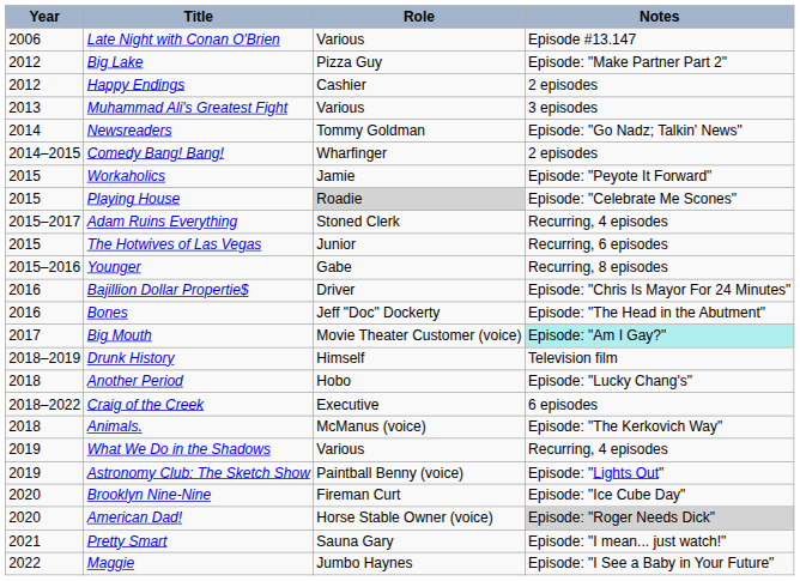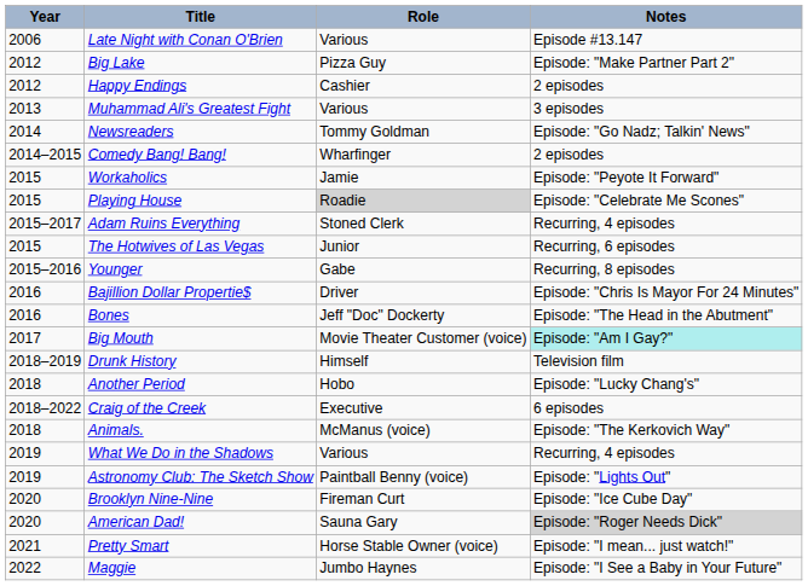 <table class="wikitable">
 <tr>
 <th style="background-color: #A2B5CD;">Year</th>
 <th style="background-color: #A2B5CD;">Title</th>
 <th style="background-color: #A2B5CD;">Role</th>
 <th style="background-color: #A2B5CD;">Notes</th>
 </tr>
 <tr>
 <td>2006</td>
 <td><em><a href='#'>Late Night with Conan O'Brien</a></em></td>
 <td>Various</td>
 <td>Episode #13.147</td>
 </tr>
 <tr>
 <td>2012</td>
 <td><em><a href='#'>Big Lake</a></em></td>
 <td>Pizza Guy</td>
 <td>Episode: "Make Partner Part 2"</td>
 </tr>
 <tr>
 <td>2012</td>
 <td><em><a href='#'>Happy Endings</a></em></td>
 <td>Cashier</td>
 <td>2 episodes</td>
 </tr>
 <tr>
 <td>2013</td>
 <td><em><a href='#'>Muhammad Ali's Greatest Fight</a></em></td>
 <td>Various</td>
 <td>3 episodes</td>
 </tr>
 <tr>
 <td>2014</td>
 <td><em><a href='#'>Newsreaders</a></em></td>
 <td>Tommy Goldman</td>
 <td>Episode: "Go Nadz; Talkin' News"</td>
 </tr>
 <tr>
 <td>2014–2015</td>
 <td><em><a href='#'>Comedy Bang! Bang!</a></em></td>
 <td>Wharfinger</td>
 <td>2 episodes</td>
 </tr>
 <tr>
 <td>2015</td>
 <td><em><a href='#'>Workaholics</a></em></td>
 <td>Jamie</td>
 <td>Episode: "Peyote It Forward"</td>
 </tr>
 <tr>
 <td>2015</td>
 <td><em><a href='#'>Playing House</a></em></td>
 <td style="background: lightgrey;">Roadie</td>
 <td>Episode: "Celebrate Me Scones"</td>
 </tr>
 <tr>
 <td>2015–2017</td>
 <td><em><a href='#'>Adam Ruins Everything</a></em></td>
 <td>Stoned Clerk</td>
 <td>Recurring, 4 episodes</td>
 </tr>
 <tr>
 <td>2015</td>
 <td><em><a href='#'>The Hotwives of Las Vegas</a></em></td>
 <td>Junior</td>
 <td>Recurring, 6 episodes</td>
 </tr>
 <tr>
 <td>2015–2016</td>
 <td><em><a href='#'>Younger</a></em></td>
 <td>Gabe</td>
 <td>Recurring, 8 episodes</td>
 </tr>
 <tr>
 <td>2016</td>
 <td><em><a href='#'>Bajillion Dollar Propertie$</a></em></td>
 <td>Driver</td>
 <td>Episode: "Chris Is Mayor For 24 Minutes"</td>
 </tr>
 <tr>
 <td>2016</td>
 <td><em><a href='#'>Bones</a></em></td>
 <td>Jeff "Doc" Dockerty</td>
 <td>Episode: "The Head in the Abutment"</td>
 </tr>
 <tr>
 <td>2017</td>
 <td><em><a href='#'>Big Mouth</a></em></td>
 <td>Movie Theater Customer (voice)</td>
 <td style="background: paleturquoise;">Episode: "Am I Gay?"</td>
 </tr>
 <tr>
 <td>2018–2019</td>
 <td><em><a href='#'>Drunk History</a></em></td>
 <td>Himself</td>
 <td>Television film</td>
 </tr>
 <tr>
 <td>2018</td>
 <td><em><a href='#'>Another Period</a></em></td>
 <td>Hobo</td>
 <td>Episode: "Lucky Chang's"</td>
 </tr>
 <tr>
 <td>2018–2022</td>
 <td><em><a href='#'>Craig of the Creek</a></em></td>
 <td>Executive</td>
 <td>6 episodes</td>
 </tr>
 <tr>
 <td>2018</td>
 <td><em><a href='#'>Animals.</a></em></td>
 <td>McManus (voice)</td>
 <td>Episode: "The Kerkovich Way"</td>
 </tr>
 <tr>
 <td>2019</td>
 <td><em><a href='#'>What We Do in the Shadows</a></em></td>
 <td>Various</td>
 <td>Recurring, 4 episodes</td>
 </tr>
 <tr>
 <td>2019</td>
 <td><em><a href='#'>Astronomy Club: The Sketch Show</a></em></td>
 <td>Paintball Benny (voice)</td>
 <td>Episode: "<a href='#'>Lights Out</a>"</td>
 </tr>
 <tr>
 <td>2020</td>
 <td><em><a href='#'>Brooklyn Nine-Nine</a></em></td>
 <td>Fireman Curt</td>
 <td>Episode: "Ice Cube Day"</td>
 </tr>
 <tr>
 <td>2020</td>
 <td><em><a href='#'>American Dad!</a></em></td>
-<td>Horse Stable Owner (voice)</td>
+<td>Sauna Gary</td>
 <td style="background: lightgrey;">Episode: "Roger Needs Dick"</td>
 </tr>
 <tr>
 <td>2021</td>
 <td><em><a href='#'>Pretty Smart</a></em></td>
-<td>Sauna Gary</td>
+<td>Horse Stable Owner (voice)</td>
 <td>Episode: "I mean... just watch!"</td>
 </tr>
 <tr>
 <td>2022</td>
 <td><em><a href='#'>Maggie</a></em></td>
 <td>Jumbo Haynes</td>
 <td>Episode: "I See a Baby in Your Future"</td>
 </tr>
 </table>
